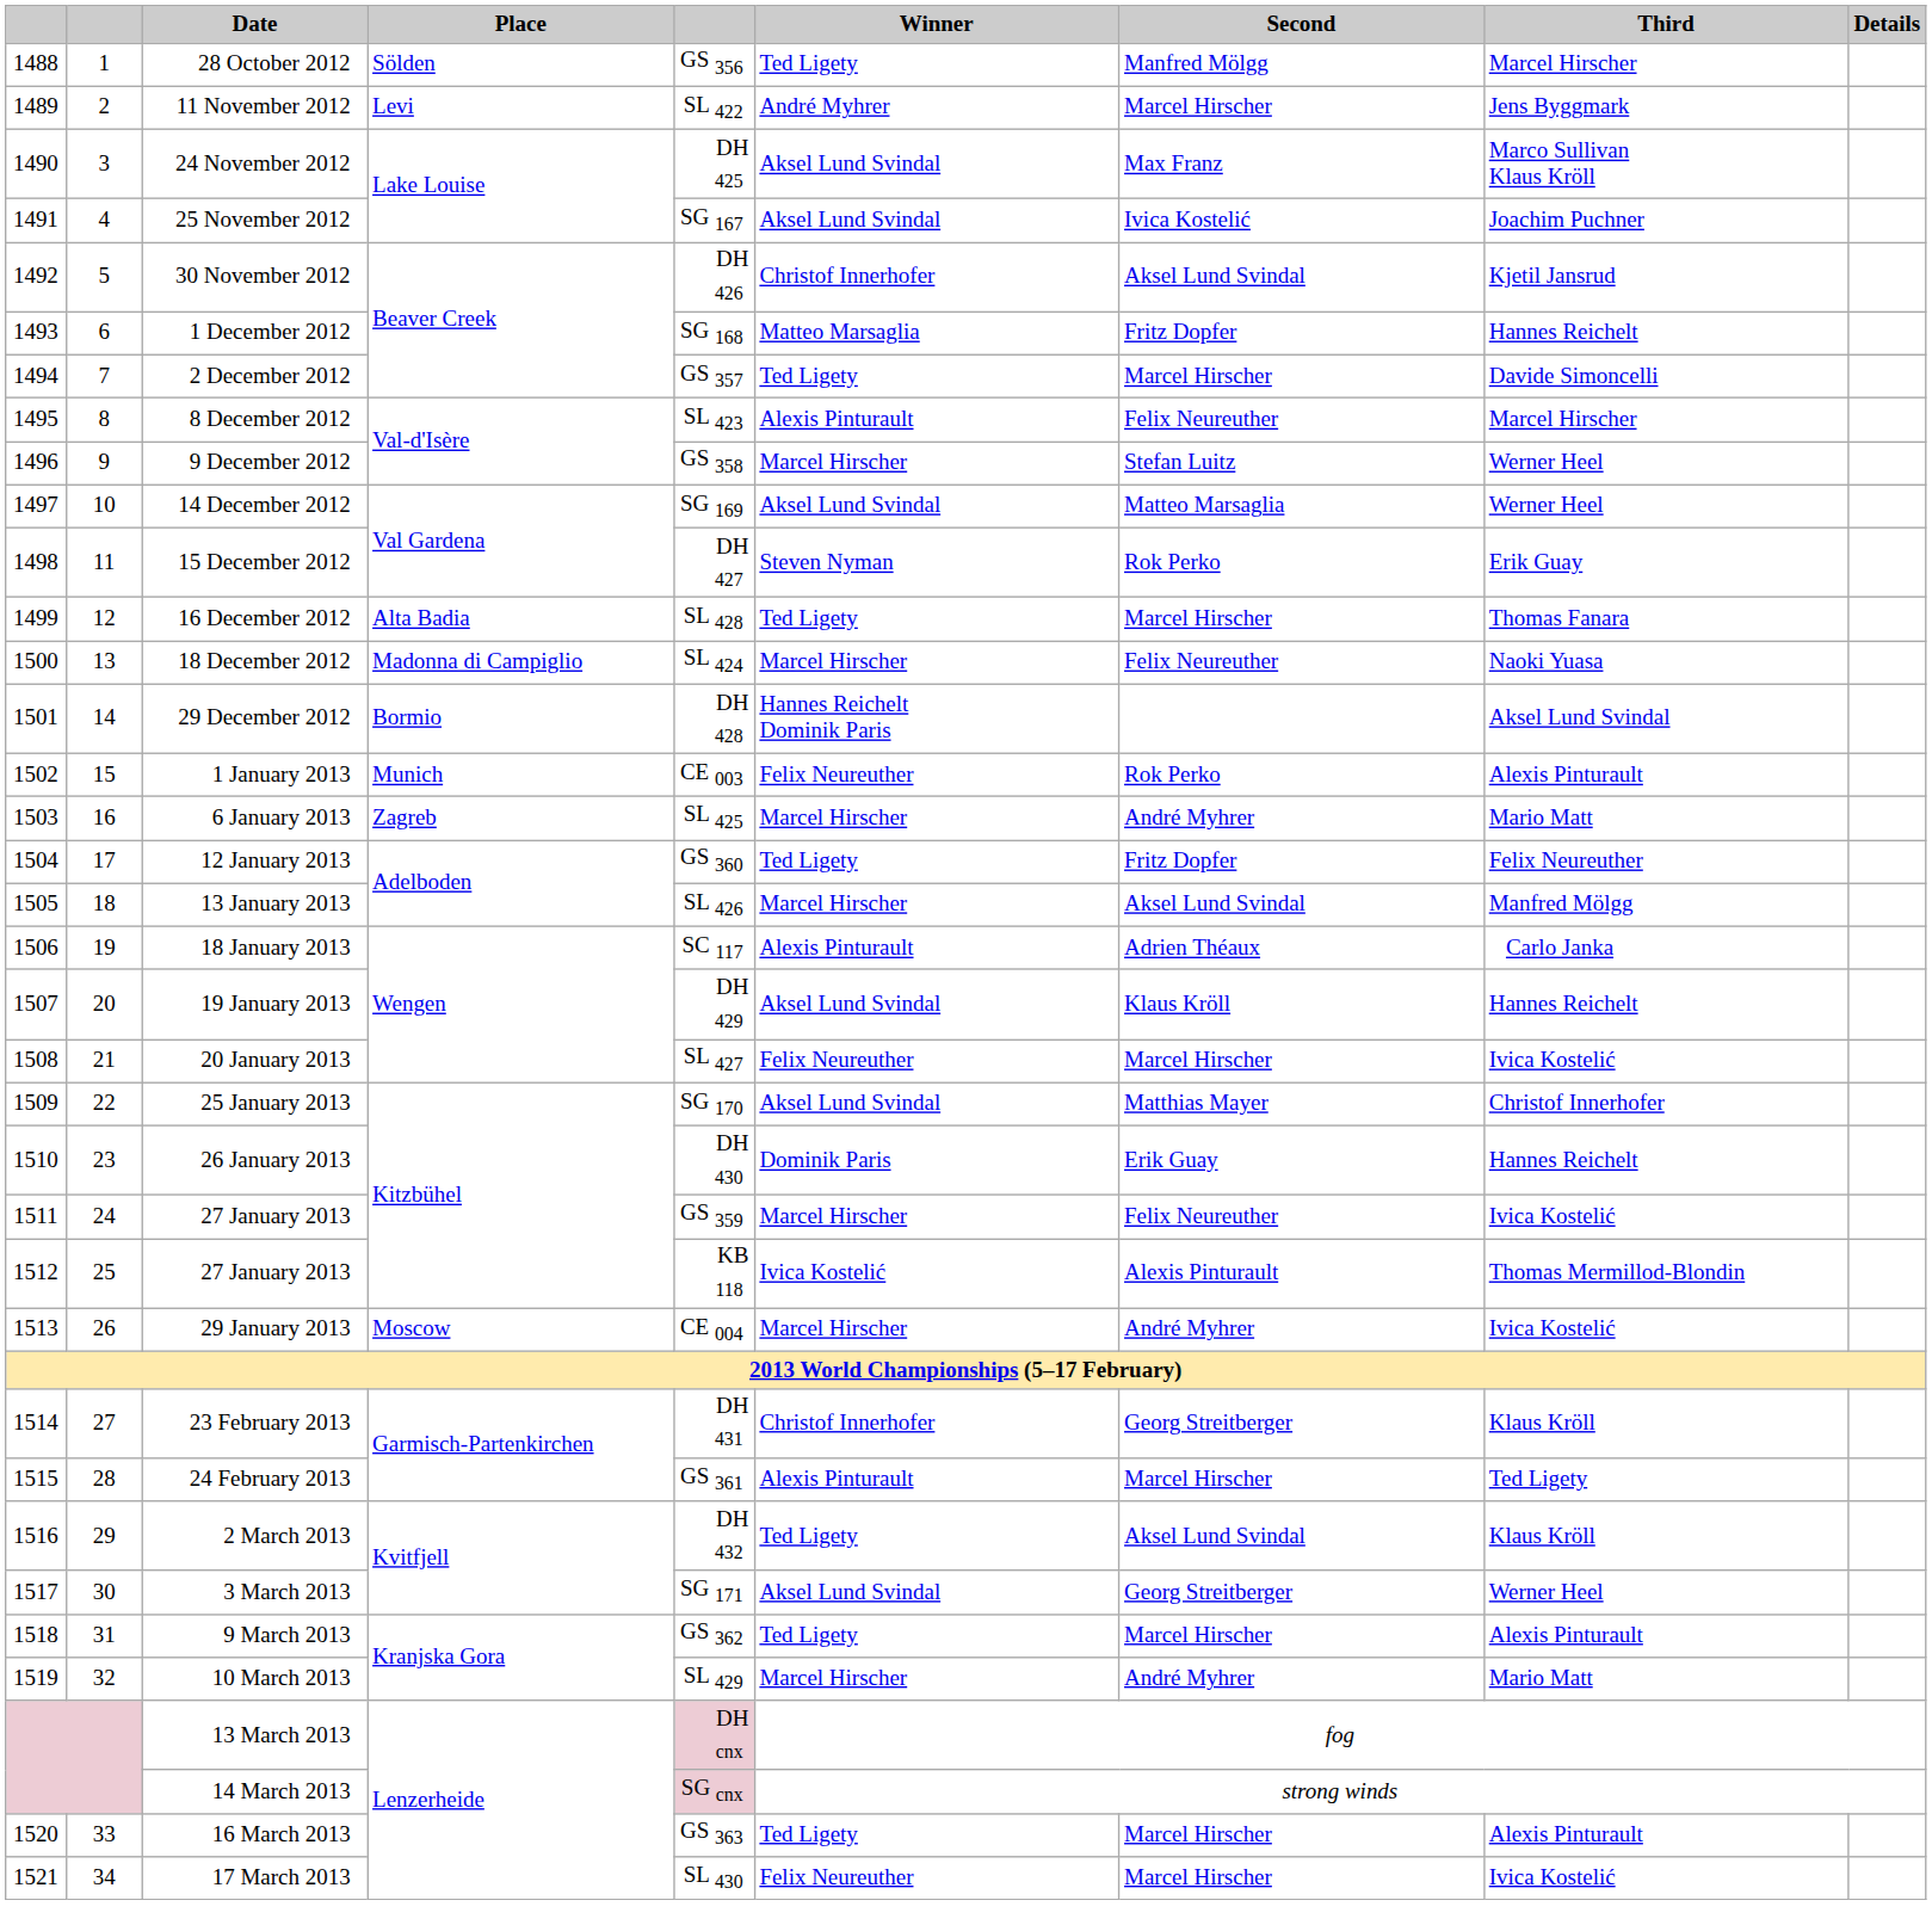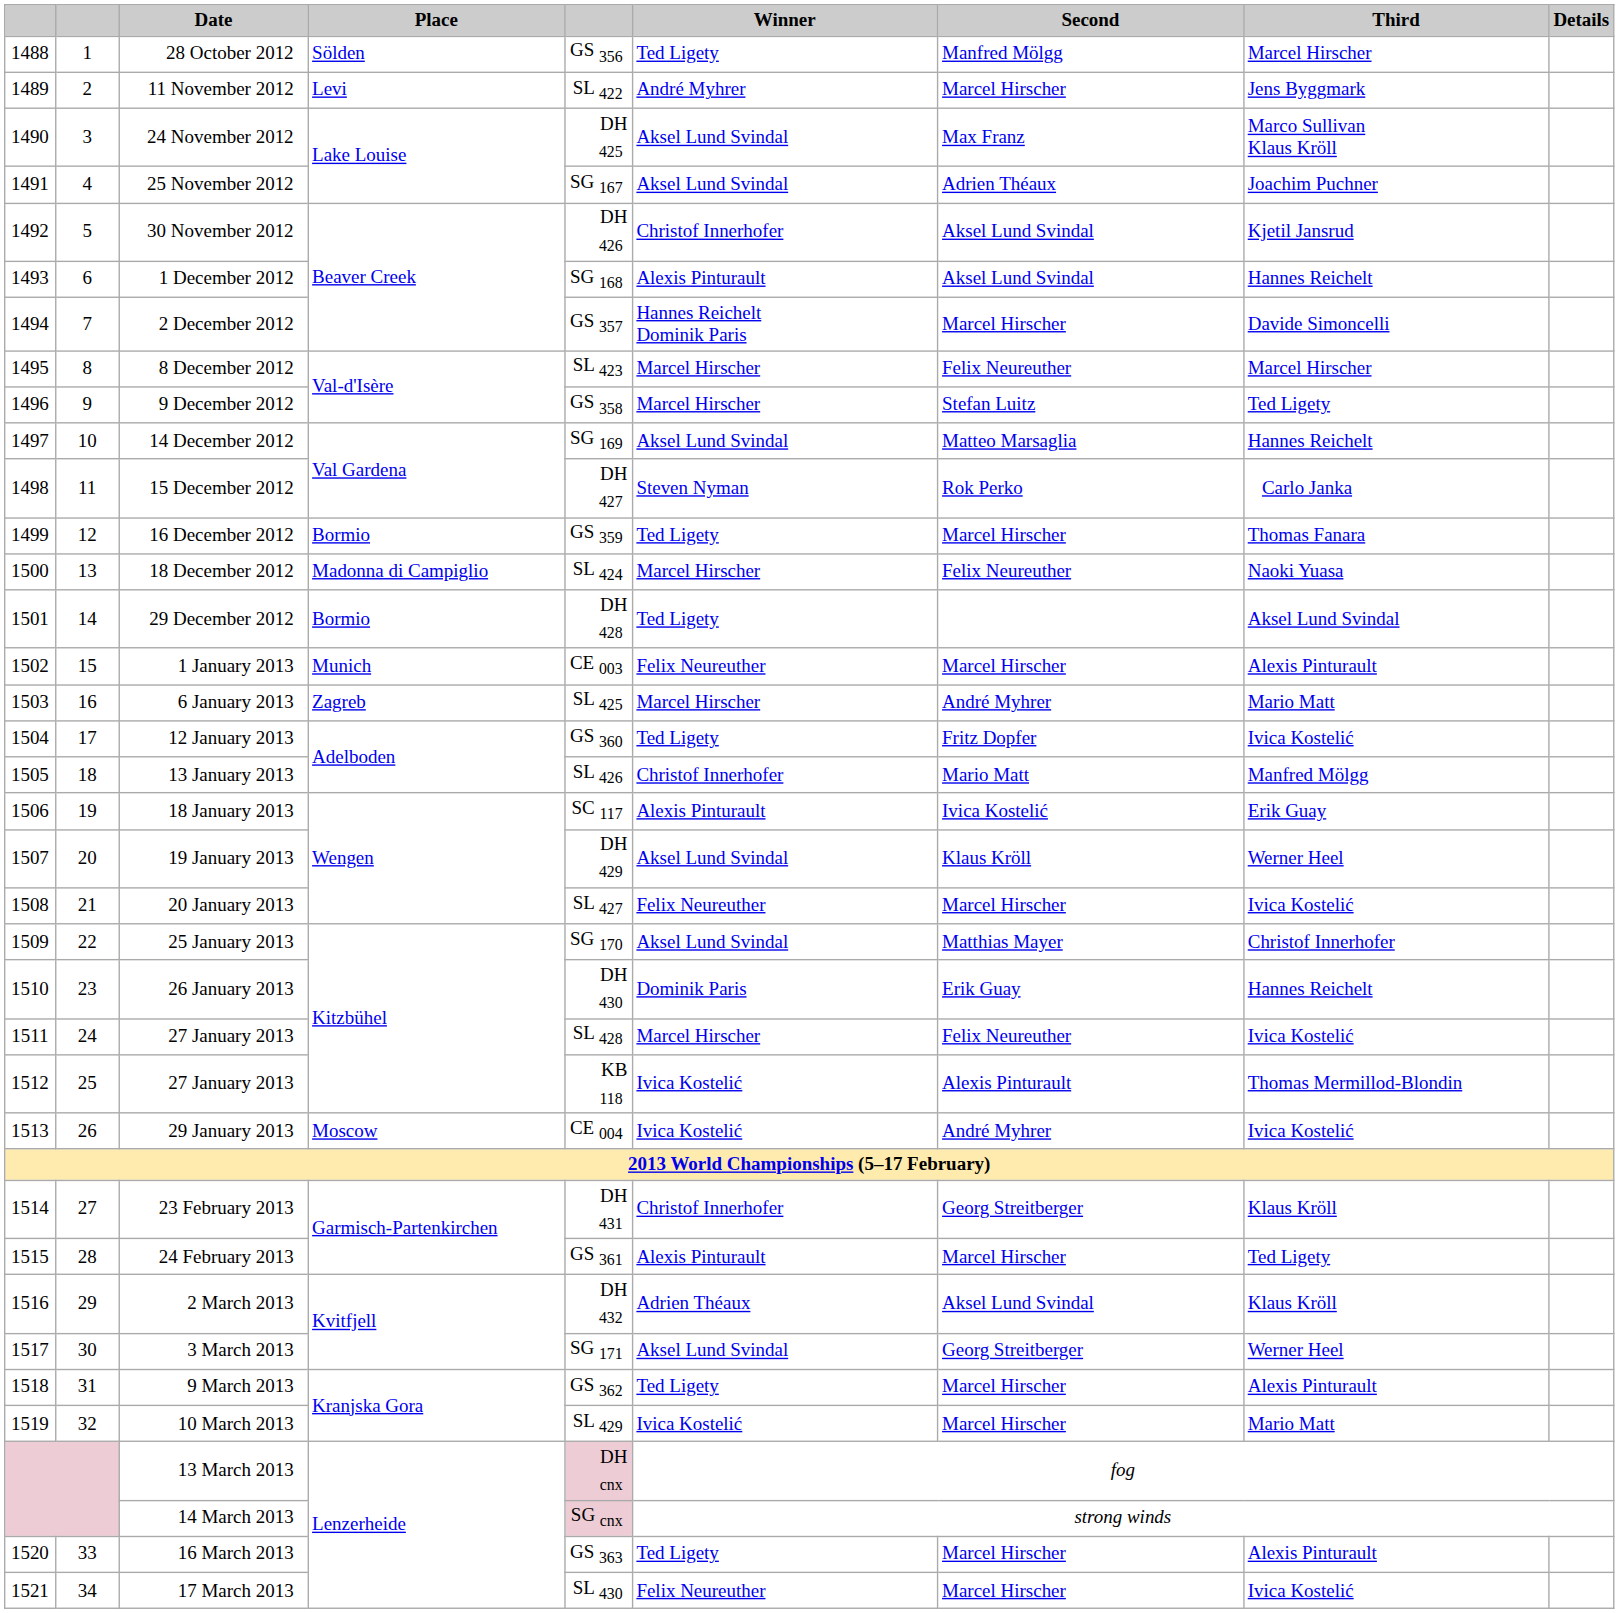 <table class="wikitable plainrowheaders" style="background:#fff; font-size:86%; line-height:16px; border:grey solid 1px; border-collapse:collapse;">
 <tr style="background:#ccc; text-align:center;">
 <td align="center" width="30"></td>
 <td align="center" width="40"></td>
 <td align="center" width="130"><strong>Date</strong></td>
 <td align="center" width="180"><strong>Place</strong></td>
 <td align="center" width="42"></td>
 <td align="center" width="215"><strong>Winner</strong></td>
 <td align="center" width="215"><strong>Second</strong></td>
 <td align="center" width="215"><strong>Third</strong></td>
 <td align="center" width="10"><strong>Details</strong></td>
 </tr>
 <tr>
 <td align=center>1488</td>
 <td align=center>1</td>
 <td align=right>28 October 2012  </td>
 <td> <a href='#'>Sölden</a></td>
 <td align=right>GS <sub>356</sub> </td>
 <td> <a href='#'>Ted Ligety</a></td>
 <td> <a href='#'>Manfred Mölgg</a></td>
 <td> <a href='#'>Marcel Hirscher</a></td>
 <td></td>
 </tr>
 <tr>
 <td align=center>1489</td>
 <td align=center>2</td>
 <td align=right>11 November 2012  </td>
 <td> <a href='#'>Levi</a></td>
 <td align=right>SL <sub>422</sub> </td>
 <td> <a href='#'>André Myhrer</a></td>
 <td> <a href='#'>Marcel Hirscher</a></td>
 <td> <a href='#'>Jens Byggmark</a></td>
 <td></td>
 </tr>
 <tr>
 <td align=center>1490</td>
 <td align=center>3</td>
 <td align=right>24 November 2012  </td>
 <td rowspan=2> <a href='#'>Lake Louise</a></td>
 <td align=right>DH <sub>425</sub> </td>
 <td> <a href='#'>Aksel Lund Svindal</a></td>
 <td> <a href='#'>Max Franz</a></td>
 <td> <a href='#'>Marco Sullivan</a><br> <a href='#'>Klaus Kröll</a></td>
 <td></td>
 </tr>
 <tr>
 <td align=center>1491</td>
 <td align=center>4</td>
 <td align=right>25 November 2012  </td>
 <td align=right>SG <sub>167</sub> </td>
 <td> <a href='#'>Aksel Lund Svindal</a></td>
-<td> <a href='#'>Ivica Kostelić</a></td>
+<td> <a href='#'>Adrien Théaux</a></td>
 <td> <a href='#'>Joachim Puchner</a></td>
 <td></td>
 </tr>
 <tr>
 <td align=center>1492</td>
 <td align=center>5</td>
 <td align=right>30 November 2012  </td>
 <td rowspan=3> <a href='#'>Beaver Creek</a></td>
 <td align=right>DH <sub>426</sub> </td>
 <td> <a href='#'>Christof Innerhofer</a></td>
 <td> <a href='#'>Aksel Lund Svindal</a></td>
 <td> <a href='#'>Kjetil Jansrud</a></td>
 <td></td>
 </tr>
 <tr>
 <td align=center>1493</td>
 <td align=center>6</td>
 <td align=right>1 December 2012  </td>
 <td align=right>SG <sub>168</sub> </td>
-<td> <a href='#'>Matteo Marsaglia</a></td>
-<td> <a href='#'>Fritz Dopfer</a></td>
+<td> <a href='#'>Alexis Pinturault</a></td>
+<td> <a href='#'>Aksel Lund Svindal</a></td>
 <td> <a href='#'>Hannes Reichelt</a></td>
 <td></td>
 </tr>
 <tr>
 <td align=center>1494</td>
 <td align=center>7</td>
 <td align=right>2 December 2012  </td>
 <td align=right>GS <sub>357</sub> </td>
-<td> <a href='#'>Ted Ligety</a></td>
+<td> <a href='#'>Hannes Reichelt</a><br> <a href='#'>Dominik Paris</a></td>
 <td> <a href='#'>Marcel Hirscher</a></td>
 <td> <a href='#'>Davide Simoncelli</a></td>
 <td></td>
 </tr>
 <tr>
 <td align=center>1495</td>
 <td align=center>8</td>
 <td align=right>8 December 2012  </td>
 <td rowspan=2> <a href='#'>Val-d'Isère</a></td>
 <td align=right>SL <sub>423</sub> </td>
-<td> <a href='#'>Alexis Pinturault</a></td>
+<td> <a href='#'>Marcel Hirscher</a></td>
 <td> <a href='#'>Felix Neureuther</a></td>
 <td> <a href='#'>Marcel Hirscher</a></td>
 <td></td>
 </tr>
 <tr>
 <td align=center>1496</td>
 <td align=center>9</td>
 <td align=right>9 December 2012  </td>
 <td align=right>GS <sub>358</sub> </td>
 <td> <a href='#'>Marcel Hirscher</a></td>
 <td> <a href='#'>Stefan Luitz</a></td>
-<td> <a href='#'>Werner Heel</a></td>
+<td> <a href='#'>Ted Ligety</a></td>
 <td></td>
 </tr>
 <tr>
 <td align=center>1497</td>
 <td align=center>10</td>
 <td align=right>14 December 2012  </td>
 <td rowspan=2> <a href='#'>Val Gardena</a></td>
 <td align=right>SG <sub>169</sub> </td>
 <td> <a href='#'>Aksel Lund Svindal</a></td>
 <td> <a href='#'>Matteo Marsaglia</a></td>
-<td> <a href='#'>Werner Heel</a></td>
+<td> <a href='#'>Hannes Reichelt</a></td>
 <td></td>
 </tr>
 <tr>
 <td align=center>1498</td>
 <td align=center>11</td>
 <td align=right>15 December 2012  </td>
 <td align=right>DH <sub>427</sub> </td>
 <td> <a href='#'>Steven Nyman</a></td>
 <td> <a href='#'>Rok Perko</a></td>
-<td> <a href='#'>Erik Guay</a></td>
+<td>   <a href='#'>Carlo Janka</a></td>
 <td></td>
 </tr>
 <tr>
 <td align=center>1499</td>
 <td align=center>12</td>
 <td align=right>16 December 2012  </td>
-<td> <a href='#'>Alta Badia</a></td>
-<td align=right>SL <sub>428</sub> </td>
+<td> <a href='#'>Bormio</a></td>
+<td align=right>GS <sub>359</sub> </td>
 <td> <a href='#'>Ted Ligety</a></td>
 <td> <a href='#'>Marcel Hirscher</a></td>
 <td> <a href='#'>Thomas Fanara</a></td>
 <td></td>
 </tr>
 <tr>
 <td align=center>1500</td>
 <td align=center>13</td>
 <td align=right>18 December 2012  </td>
 <td> <a href='#'>Madonna di Campiglio</a></td>
 <td align=right>SL <sub>424</sub> </td>
 <td> <a href='#'>Marcel Hirscher</a></td>
 <td> <a href='#'>Felix Neureuther</a></td>
 <td> <a href='#'>Naoki Yuasa</a></td>
 <td></td>
 </tr>
 <tr>
 <td align=center>1501</td>
 <td align=center>14</td>
 <td align=right>29 December 2012  </td>
 <td> <a href='#'>Bormio</a></td>
 <td align=right>DH <sub>428</sub> </td>
-<td> <a href='#'>Hannes Reichelt</a><br> <a href='#'>Dominik Paris</a></td>
+<td> <a href='#'>Ted Ligety</a></td>
 <td></td>
 <td> <a href='#'>Aksel Lund Svindal</a></td>
 <td></td>
 </tr>
 <tr>
 <td align=center>1502</td>
 <td align=center>15</td>
 <td align=right>1 January 2013  </td>
 <td> <a href='#'>Munich</a></td>
 <td align=right>CE <sub>003</sub> </td>
 <td> <a href='#'>Felix Neureuther</a></td>
-<td> <a href='#'>Rok Perko</a></td>
+<td> <a href='#'>Marcel Hirscher</a></td>
 <td> <a href='#'>Alexis Pinturault</a></td>
 <td></td>
 </tr>
 <tr>
 <td align=center>1503</td>
 <td align=center>16</td>
 <td align=right>6 January 2013  </td>
 <td> <a href='#'>Zagreb</a></td>
 <td align=right>SL <sub>425</sub> </td>
 <td> <a href='#'>Marcel Hirscher</a></td>
 <td> <a href='#'>André Myhrer</a></td>
 <td> <a href='#'>Mario Matt</a></td>
 <td></td>
 </tr>
 <tr>
 <td align=center>1504</td>
 <td align=center>17</td>
 <td align=right>12 January 2013  </td>
 <td rowspan=2> <a href='#'>Adelboden</a></td>
 <td align=right>GS <sub>360</sub> </td>
 <td> <a href='#'>Ted Ligety</a></td>
 <td> <a href='#'>Fritz Dopfer</a></td>
-<td> <a href='#'>Felix Neureuther</a></td>
+<td> <a href='#'>Ivica Kostelić</a></td>
 <td></td>
 </tr>
 <tr>
 <td align=center>1505</td>
 <td align=center>18</td>
 <td align=right>13 January 2013  </td>
 <td align=right>SL <sub>426</sub> </td>
-<td> <a href='#'>Marcel Hirscher</a></td>
-<td> <a href='#'>Aksel Lund Svindal</a></td>
+<td> <a href='#'>Christof Innerhofer</a></td>
+<td> <a href='#'>Mario Matt</a></td>
 <td> <a href='#'>Manfred Mölgg</a></td>
 <td></td>
 </tr>
 <tr>
 <td align=center>1506</td>
 <td align=center>19</td>
 <td align=right>18 January 2013  </td>
 <td rowspan=3> <a href='#'>Wengen</a></td>
 <td align=right>SC <sub>117</sub> </td>
 <td> <a href='#'>Alexis Pinturault</a></td>
-<td> <a href='#'>Adrien Théaux</a></td>
-<td>   <a href='#'>Carlo Janka</a></td>
+<td> <a href='#'>Ivica Kostelić</a></td>
+<td> <a href='#'>Erik Guay</a></td>
 <td></td>
 </tr>
 <tr>
 <td align=center>1507</td>
 <td align=center>20</td>
 <td align=right>19 January 2013  </td>
 <td align=right>DH <sub>429</sub> </td>
 <td> <a href='#'>Aksel Lund Svindal</a></td>
 <td> <a href='#'>Klaus Kröll</a></td>
-<td> <a href='#'>Hannes Reichelt</a></td>
+<td> <a href='#'>Werner Heel</a></td>
 <td></td>
 </tr>
 <tr>
 <td align=center>1508</td>
 <td align=center>21</td>
 <td align=right>20 January 2013  </td>
 <td align=right>SL <sub>427</sub> </td>
 <td> <a href='#'>Felix Neureuther</a></td>
 <td> <a href='#'>Marcel Hirscher</a></td>
 <td> <a href='#'>Ivica Kostelić</a></td>
 <td></td>
 </tr>
 <tr>
 <td align=center>1509</td>
 <td align=center>22</td>
 <td align=right>25 January 2013  </td>
 <td rowspan=4> <a href='#'>Kitzbühel</a></td>
 <td align=right>SG <sub>170</sub> </td>
 <td> <a href='#'>Aksel Lund Svindal</a></td>
 <td> <a href='#'>Matthias Mayer</a></td>
 <td> <a href='#'>Christof Innerhofer</a></td>
 <td></td>
 </tr>
 <tr>
 <td align=center>1510</td>
 <td align=center>23</td>
 <td align=right>26 January 2013  </td>
 <td align=right>DH <sub>430</sub> </td>
 <td> <a href='#'>Dominik Paris</a></td>
 <td> <a href='#'>Erik Guay</a></td>
 <td> <a href='#'>Hannes Reichelt</a></td>
 <td></td>
 </tr>
 <tr>
 <td align=center>1511</td>
 <td align=center>24</td>
 <td align=right>27 January 2013  </td>
-<td align=right>GS <sub>359</sub> </td>
+<td align=right>SL <sub>428</sub> </td>
 <td> <a href='#'>Marcel Hirscher</a></td>
 <td> <a href='#'>Felix Neureuther</a></td>
 <td> <a href='#'>Ivica Kostelić</a></td>
 <td></td>
 </tr>
 <tr>
 <td align=center>1512</td>
 <td align=center>25</td>
 <td align=right>27 January 2013  </td>
 <td align=right>KB <sub>118</sub> </td>
 <td> <a href='#'>Ivica Kostelić</a></td>
 <td> <a href='#'>Alexis Pinturault</a></td>
 <td> <a href='#'>Thomas Mermillod-Blondin</a></td>
 <td></td>
 </tr>
 <tr>
 <td align=center>1513</td>
 <td align=center>26</td>
 <td align=right>29 January 2013  </td>
 <td> <a href='#'>Moscow</a></td>
 <td align=right>CE <sub>004</sub> </td>
-<td> <a href='#'>Marcel Hirscher</a></td>
+<td> <a href='#'>Ivica Kostelić</a></td>
 <td> <a href='#'>André Myhrer</a></td>
 <td> <a href='#'>Ivica Kostelić</a></td>
 <td></td>
 </tr>
 <tr style="background:#FFEBAD">
 <td colspan="9" style="text-align:center;"><strong><a href='#'>2013 World Championships</a> (5–17 February)</strong></td>
 </tr>
 <tr>
 <td align=center>1514</td>
 <td align=center>27</td>
 <td align=right>23 February 2013  </td>
 <td rowspan=2> <a href='#'>Garmisch-Partenkirchen</a></td>
 <td align=right>DH <sub>431</sub> </td>
 <td> <a href='#'>Christof Innerhofer</a></td>
 <td> <a href='#'>Georg Streitberger</a></td>
 <td> <a href='#'>Klaus Kröll</a></td>
 <td></td>
 </tr>
 <tr>
 <td align=center>1515</td>
 <td align=center>28</td>
 <td align=right>24 February 2013  </td>
 <td align=right>GS <sub>361</sub> </td>
 <td> <a href='#'>Alexis Pinturault</a></td>
 <td> <a href='#'>Marcel Hirscher</a></td>
 <td> <a href='#'>Ted Ligety</a></td>
 <td></td>
 </tr>
 <tr>
 <td align=center>1516</td>
 <td align=center>29</td>
 <td align=right>2 March 2013  </td>
 <td rowspan=2> <a href='#'>Kvitfjell</a></td>
 <td align=right>DH <sub>432</sub> </td>
-<td> <a href='#'>Ted Ligety</a></td>
+<td> <a href='#'>Adrien Théaux</a></td>
 <td> <a href='#'>Aksel Lund Svindal</a></td>
 <td> <a href='#'>Klaus Kröll</a></td>
 <td></td>
 </tr>
 <tr>
 <td align=center>1517</td>
 <td align=center>30</td>
 <td align=right>3 March 2013  </td>
 <td align=right>SG <sub>171</sub> </td>
 <td> <a href='#'>Aksel Lund Svindal</a></td>
 <td> <a href='#'>Georg Streitberger</a></td>
 <td> <a href='#'>Werner Heel</a></td>
 <td></td>
 </tr>
 <tr>
 <td align=center>1518</td>
 <td align=center>31</td>
 <td align=right>9 March 2013  </td>
 <td rowspan=2> <a href='#'>Kranjska Gora</a></td>
 <td align=right>GS <sub>362</sub> </td>
 <td> <a href='#'>Ted Ligety</a></td>
 <td> <a href='#'>Marcel Hirscher</a></td>
 <td> <a href='#'>Alexis Pinturault</a></td>
 <td></td>
 </tr>
 <tr>
 <td align=center>1519</td>
 <td align=center>32</td>
 <td align=right>10 March 2013  </td>
 <td align=right>SL <sub>429</sub> </td>
+<td> <a href='#'>Ivica Kostelić</a></td>
 <td> <a href='#'>Marcel Hirscher</a></td>
-<td> <a href='#'>André Myhrer</a></td>
 <td> <a href='#'>Mario Matt</a></td>
 <td></td>
 </tr>
 <tr>
 <td colspan=2 rowspan=2 bgcolor="EDCCD5"></td>
 <td align=right>13 March 2013  </td>
 <td rowspan=4> <a href='#'>Lenzerheide</a></td>
 <td align=right bgcolor="EDCCD5">DH <sub>cnx</sub> </td>
 <td colspan=4 align=center><em>fog</em></td>
 </tr>
 <tr>
 <td align=right>14 March 2013  </td>
 <td align=right bgcolor="EDCCD5">SG <sub>cnx</sub> </td>
 <td colspan=4 align=center><em>strong winds</em></td>
 </tr>
 <tr>
 <td align=center>1520</td>
 <td align=center>33</td>
 <td align=right>16 March 2013  </td>
 <td align=right>GS <sub>363</sub> </td>
 <td> <a href='#'>Ted Ligety</a></td>
 <td> <a href='#'>Marcel Hirscher</a></td>
 <td> <a href='#'>Alexis Pinturault</a></td>
 <td></td>
 </tr>
 <tr>
 <td align=center>1521</td>
 <td align=center>34</td>
 <td align=right>17 March 2013  </td>
 <td align=right>SL <sub>430</sub> </td>
 <td> <a href='#'>Felix Neureuther</a></td>
 <td> <a href='#'>Marcel Hirscher</a></td>
 <td> <a href='#'>Ivica Kostelić</a></td>
 <td></td>
 </tr>
 </table>
